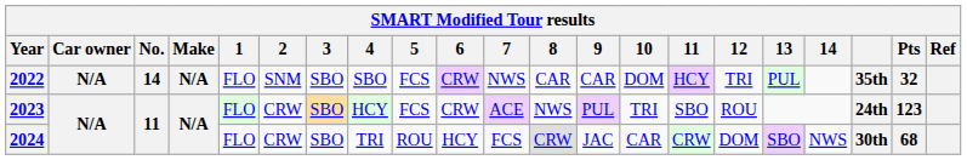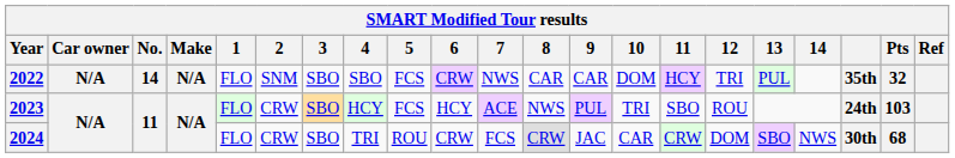 <table class="wikitable" style="text-align:center; font-size:75%">
 <tr>
 <th colspan=38><a href='#'>SMART Modified Tour</a> results</th>
 </tr>
 <tr>
 <th>Year</th>
 <th>Car owner</th>
 <th>No.</th>
 <th>Make</th>
 <th>1</th>
 <th>2</th>
 <th>3</th>
 <th>4</th>
 <th>5</th>
 <th>6</th>
 <th>7</th>
 <th>8</th>
 <th>9</th>
 <th>10</th>
 <th>11</th>
 <th>12</th>
 <th>13</th>
 <th>14</th>
 <th></th>
 <th>Pts</th>
 <th>Ref</th>
 </tr>
 <tr>
 <th><a href='#'>2022</a></th>
 <th>N/A</th>
 <th>14</th>
 <th>N/A</th>
 <td><a href='#'>FLO</a></td>
 <td><a href='#'>SNM</a></td>
 <td><a href='#'>SBO</a></td>
 <td><a href='#'>SBO</a></td>
 <td><a href='#'>FCS</a></td>
 <td style="background:#EFCFFF;"><a href='#'>CRW</a><br></td>
 <td><a href='#'>NWS</a></td>
 <td><a href='#'>CAR</a></td>
 <td><a href='#'>CAR</a></td>
 <td><a href='#'>DOM</a></td>
 <td style="background:#EFCFFF;"><a href='#'>HCY</a><br></td>
 <td><a href='#'>TRI</a></td>
 <td style="background:#DFFFDF;"><a href='#'>PUL</a><br></td>
 <td></td>
 <th>35th</th>
 <th>32</th>
 <th></th>
 </tr>
 <tr>
 <th><a href='#'>2023</a></th>
 <th rowspan=2>N/A</th>
 <th rowspan=2>11</th>
 <th rowspan=2>N/A</th>
 <td style="background:#DFFFDF;"><a href='#'>FLO</a><br></td>
 <td><a href='#'>CRW</a></td>
 <td style="background:#FFDF9F;"><a href='#'>SBO</a><br></td>
 <td style="background:#DFFFDF;"><a href='#'>HCY</a><br></td>
 <td><a href='#'>FCS</a></td>
-<td><a href='#'>CRW</a></td>
+<td><a href='#'>HCY</a></td>
 <td style="background:#EFCFFF;"><a href='#'>ACE</a><br></td>
 <td><a href='#'>NWS</a></td>
 <td style="background:#EFCFFF;"><a href='#'>PUL</a><br></td>
 <td><a href='#'>TRI</a></td>
 <td><a href='#'>SBO</a></td>
 <td><a href='#'>ROU</a></td>
 <td colspan=2></td>
 <th>24th</th>
-<th>123</th>
+<th>103</th>
 <th></th>
 </tr>
 <tr>
 <th><a href='#'>2024</a></th>
 <td><a href='#'>FLO</a></td>
 <td><a href='#'>CRW</a></td>
 <td><a href='#'>SBO</a></td>
 <td><a href='#'>TRI</a></td>
 <td><a href='#'>ROU</a></td>
-<td><a href='#'>HCY</a></td>
+<td><a href='#'>CRW</a></td>
 <td><a href='#'>FCS</a></td>
 <td style="background:#DFDFDF;"><a href='#'>CRW</a><br></td>
 <td><a href='#'>JAC</a></td>
 <td><a href='#'>CAR</a></td>
 <td style="background:#DFFFDF;"><a href='#'>CRW</a><br></td>
 <td><a href='#'>DOM</a></td>
 <td style="background:#EFCFFF;"><a href='#'>SBO</a><br></td>
 <td><a href='#'>NWS</a></td>
 <th>30th</th>
 <th>68</th>
 <th></th>
 </tr>
 </table>
